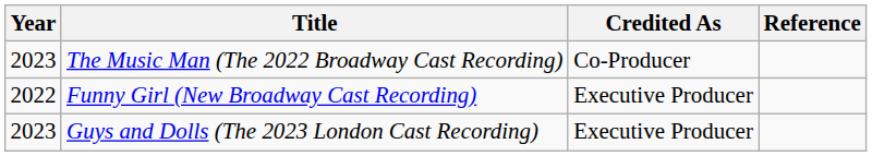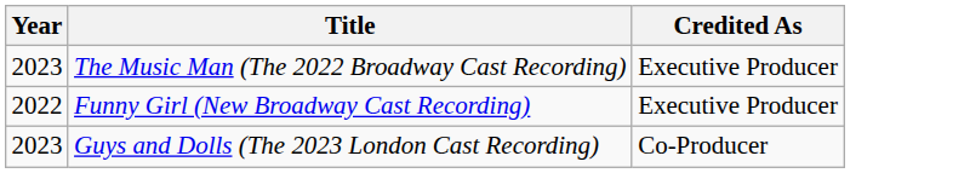 <table class="wikitable plainrowheaders">
 <tr>
 <th>Year</th>
 <th>Title</th>
 <th>Credited As</th>
-<th>Reference</th>
 </tr>
 <tr>
 <td>2023</td>
 <td><em><a href='#'>The Music Man</a> (The 2022 Broadway Cast Recording)</em></td>
-<td>Co-Producer</td>
-<td></td>
+<td>Executive Producer</td>
 </tr>
 <tr>
 <td>2022</td>
 <td><em><a href='#'>Funny Girl (New Broadway Cast Recording)</a></em></td>
 <td>Executive Producer</td>
-<td></td>
 </tr>
 <tr>
 <td>2023</td>
 <td><em><a href='#'>Guys and Dolls</a> (The 2023 London Cast Recording)</em></td>
-<td>Executive Producer</td>
-<td></td>
+<td>Co-Producer</td>
 </tr>
 </table>
